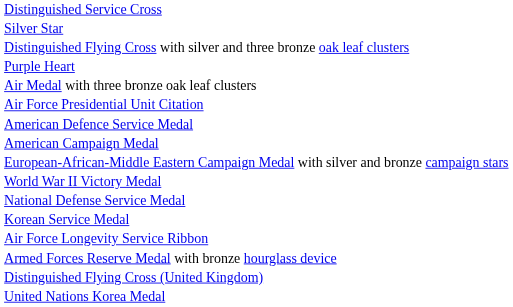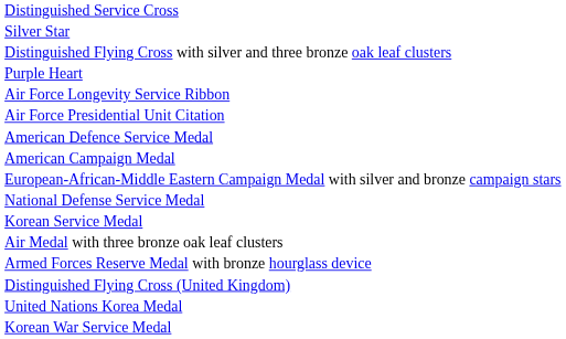 <table>
 <tr>
 <td></td>
 <td><a href='#'>Distinguished Service Cross</a></td>
 </tr>
 <tr>
 <td></td>
 <td><a href='#'>Silver Star</a></td>
 </tr>
 <tr>
 <td></td>
 <td><a href='#'>Distinguished Flying Cross</a> with silver and three bronze <a href='#'>oak leaf clusters</a></td>
 </tr>
 <tr>
 <td></td>
 <td><a href='#'>Purple Heart</a></td>
 </tr>
 <tr>
 <td></td>
-<td><a href='#'>Air Medal</a> with three bronze oak leaf clusters</td>
+<td><a href='#'>Air Force Longevity Service Ribbon</a></td>
 </tr>
 <tr>
 <td></td>
 <td><a href='#'>Air Force Presidential Unit Citation</a></td>
 </tr>
 <tr>
 <td></td>
 <td><a href='#'>American Defence Service Medal</a></td>
 </tr>
 <tr>
 <td></td>
 <td><a href='#'>American Campaign Medal</a></td>
 </tr>
 <tr>
 <td></td>
 <td><a href='#'>European-African-Middle Eastern Campaign Medal</a> with silver and bronze <a href='#'>campaign stars</a></td>
 </tr>
 <tr>
 <td></td>
-<td><a href='#'>World War II Victory Medal</a></td>
-</tr>
-<tr>
-<td></td>
 <td><a href='#'>National Defense Service Medal</a></td>
 </tr>
 <tr>
 <td></td>
 <td><a href='#'>Korean Service Medal</a></td>
 </tr>
 <tr>
 <td></td>
-<td><a href='#'>Air Force Longevity Service Ribbon</a></td>
+<td><a href='#'>Air Medal</a> with three bronze oak leaf clusters</td>
 </tr>
 <tr>
 <td></td>
 <td><a href='#'>Armed Forces Reserve Medal</a> with bronze <a href='#'>hourglass device</a></td>
 </tr>
 <tr>
 <td></td>
 <td><a href='#'>Distinguished Flying Cross (United Kingdom)</a></td>
 </tr>
 <tr>
 <td></td>
 <td><a href='#'>United Nations Korea Medal</a></td>
 </tr>
 <tr>
+<td></td>
+<td><a href='#'>Korean War Service Medal</a></td>
+</tr>
+<tr>
 </tr>
 </table>
